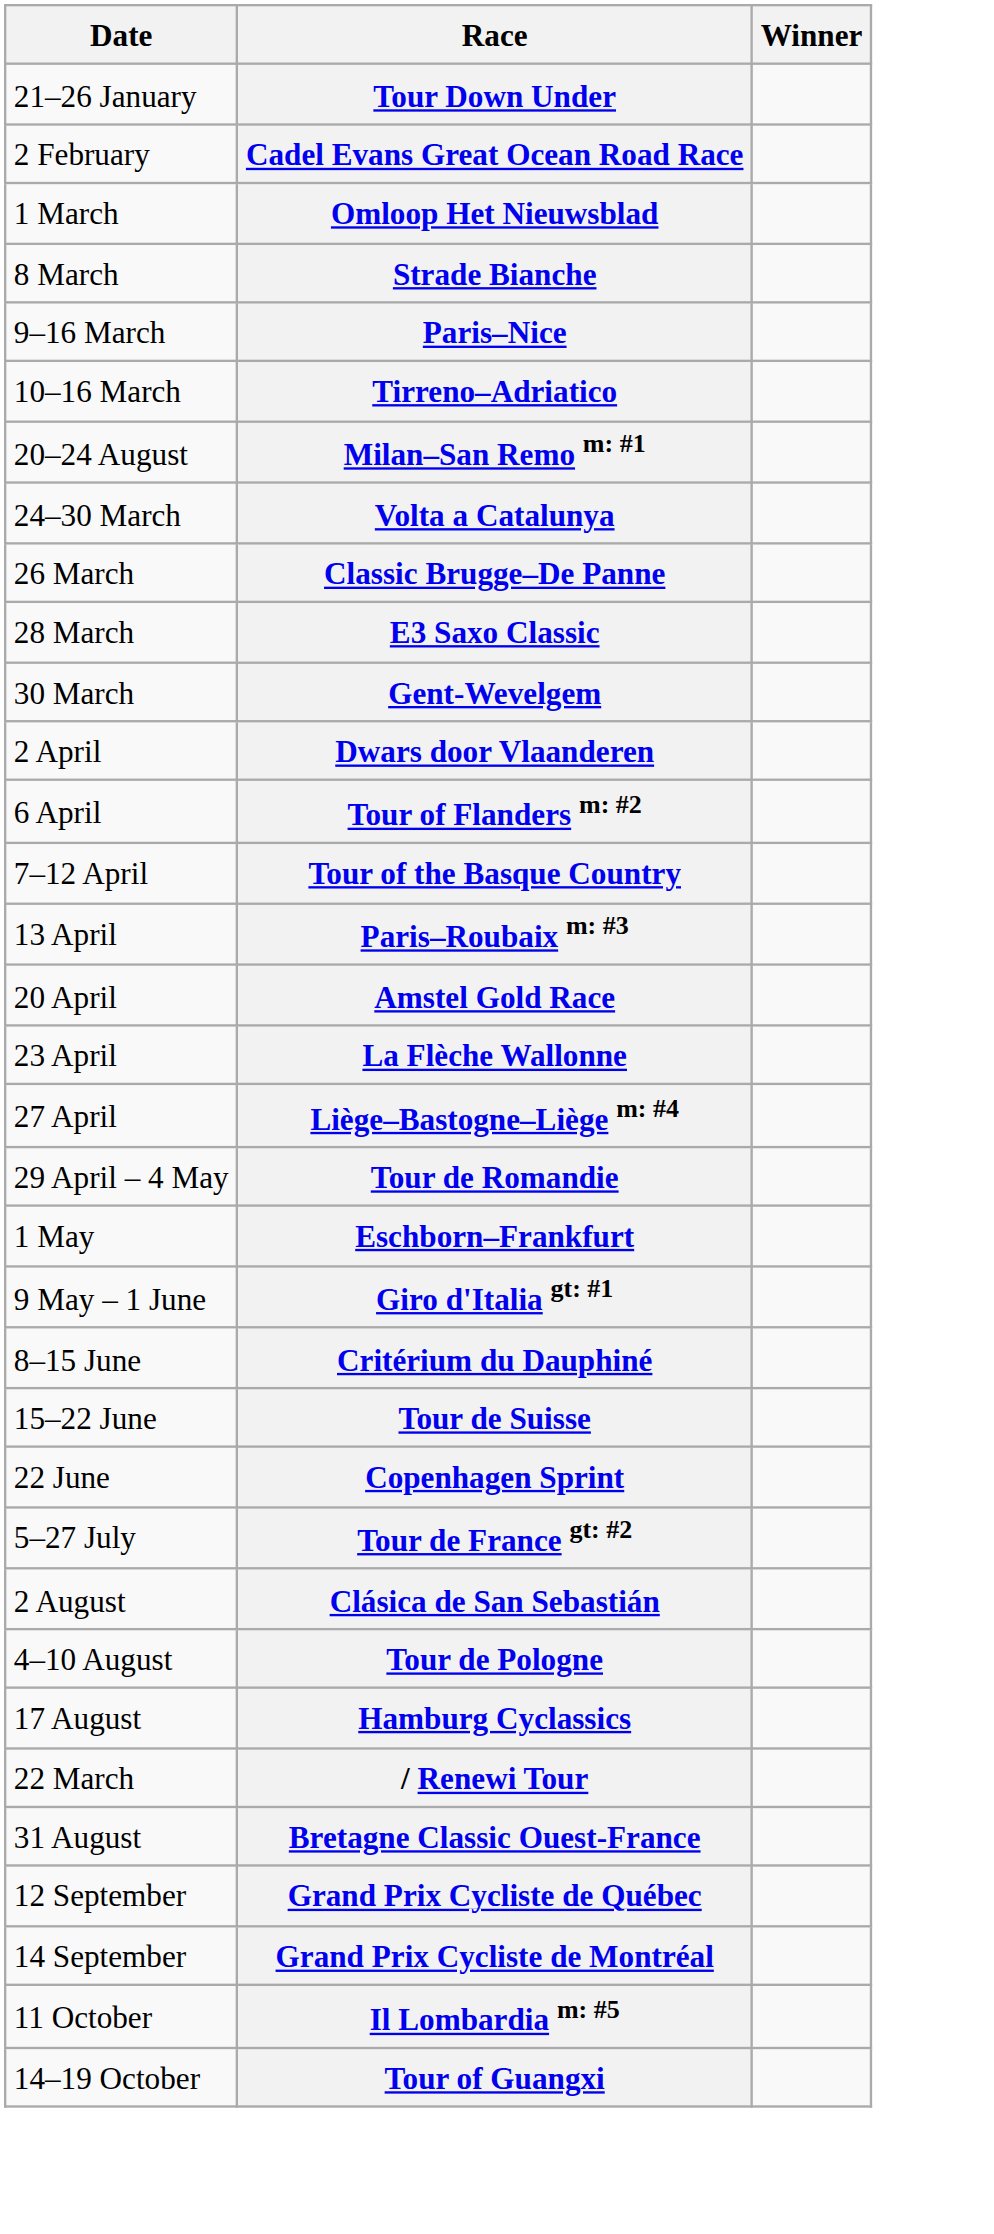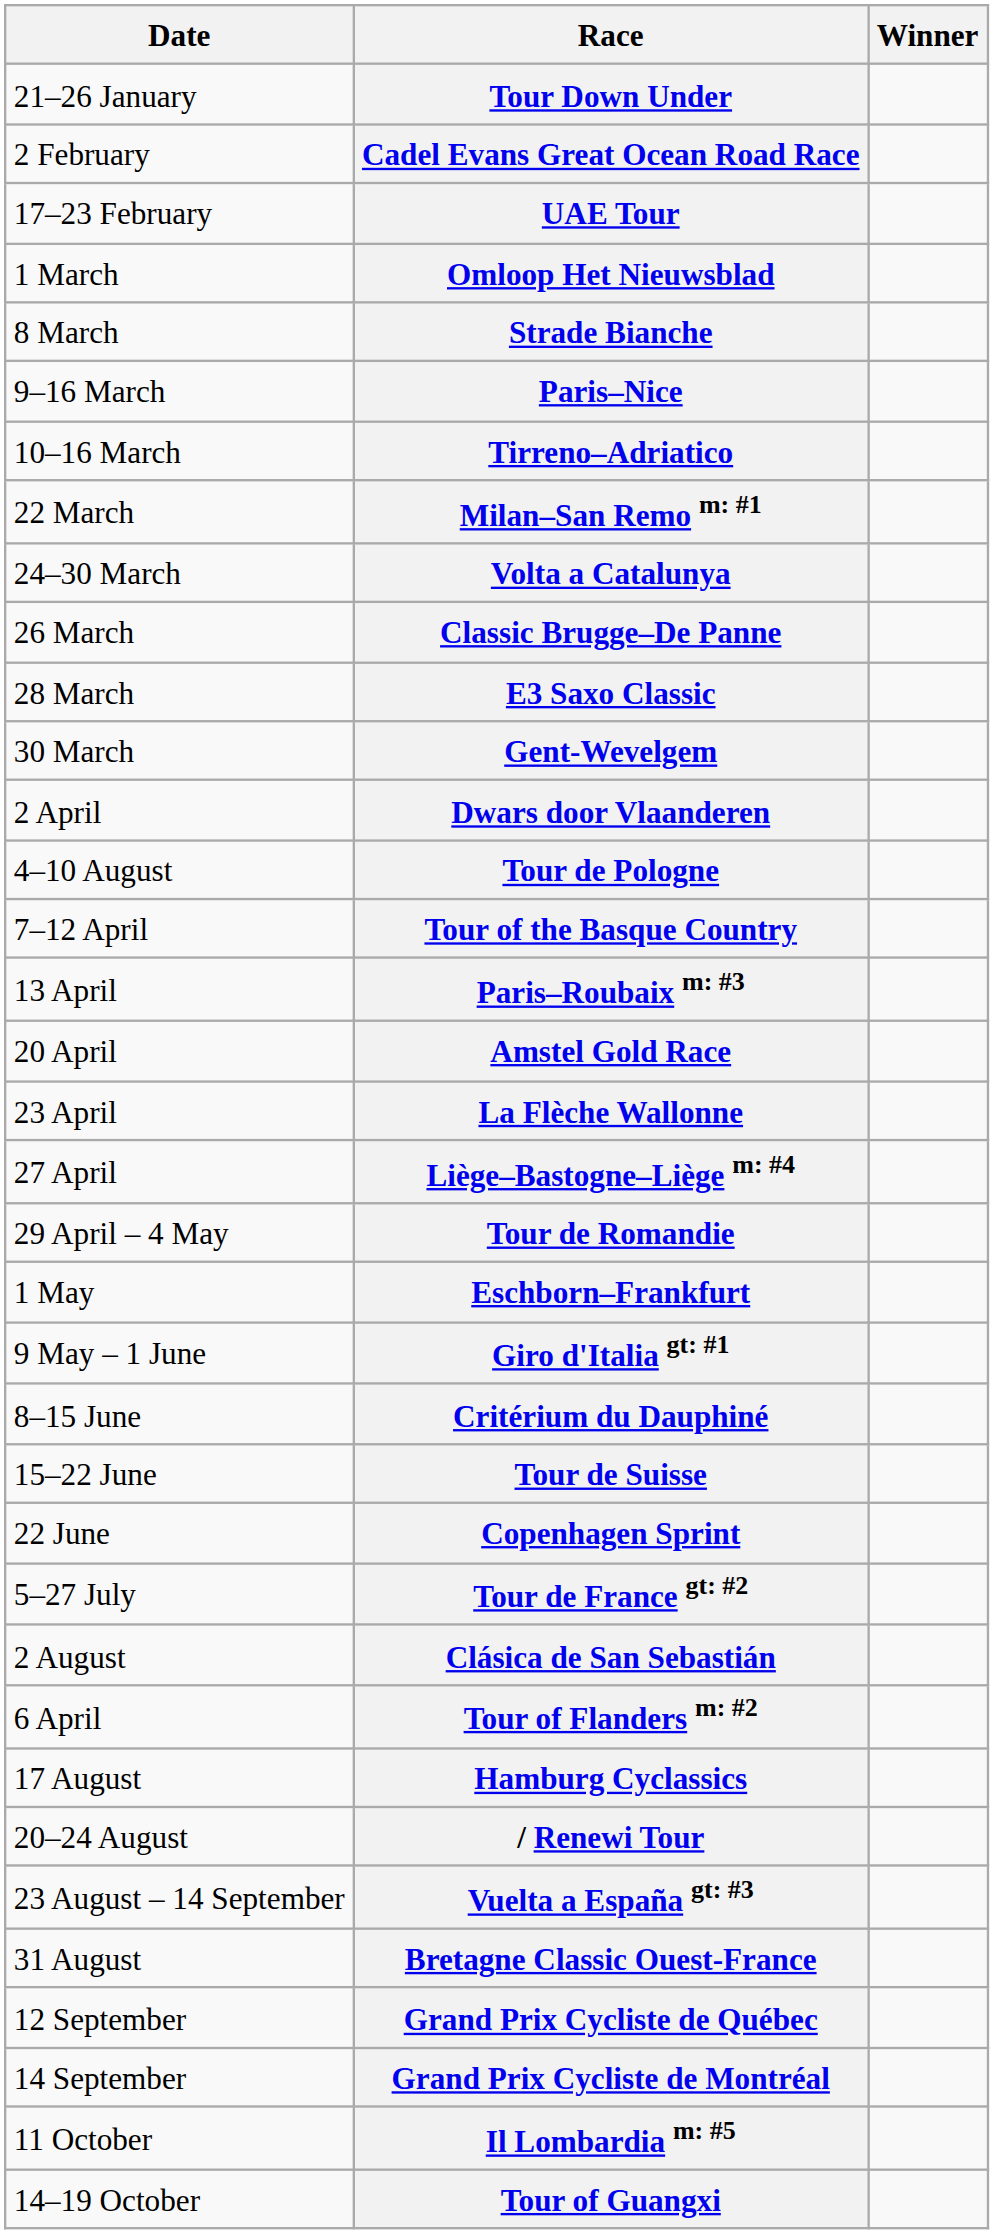 <table class="wikitable plainrowheaders">
 <tr>
 <th scope="col"><small>Date</small></th>
 <th scope="col"><small>Race</small></th>
 <th scope="col"><small>Winner</small></th>
 </tr>
 <tr>
 <td><small>21–26 January</small></td>
 <th scope="row"><small> <a href='#'>Tour Down Under</a></small></th>
 <td><small></small></td>
 </tr>
 <tr>
 <td><small>2 February</small></td>
 <th scope="row"><small> <a href='#'>Cadel Evans Great Ocean Road Race</a></small></th>
+<td><small></small></td>
+</tr>
+<tr>
+<td><small>17–23 February</small></td>
+<th scope="row"><small> <a href='#'>UAE Tour</a></small></th>
 <td><small></small></td>
 </tr>
 <tr>
 <td><small>1 March</small></td>
 <th scope="row"><small> <a href='#'>Omloop Het Nieuwsblad</a></small></th>
 <td><small></small></td>
 </tr>
 <tr>
 <td><small>8 March</small></td>
 <th scope="row"><small> <a href='#'>Strade Bianche</a></small></th>
 <td><small></small></td>
 </tr>
 <tr>
 <td><small>9–16 March</small></td>
 <th scope="row"><small> <a href='#'>Paris–Nice</a></small></th>
 <td><small></small></td>
 </tr>
 <tr>
 <td><small>10–16 March</small></td>
 <th scope="row"><small> <a href='#'>Tirreno–Adriatico</a></small></th>
 <td><small></small></td>
 </tr>
 <tr>
-<td><small>20–24 August</small></td>
+<td><small>22 March</small></td>
 <th scope="row"><small> <a href='#'>Milan–San Remo</a> <sup>m: #1</sup></small></th>
 <td><small></small></td>
 </tr>
 <tr>
 <td><small>24–30 March</small></td>
 <th scope="row"><small> <a href='#'>Volta a Catalunya</a></small></th>
 <td><small></small></td>
 </tr>
 <tr>
 <td><small>26 March</small></td>
 <th scope="row"><small> <a href='#'>Classic Brugge–De Panne</a></small></th>
 <td><small></small></td>
 </tr>
 <tr>
 <td><small>28 March</small></td>
 <th scope="row"><small> <a href='#'>E3 Saxo Classic</a></small></th>
 <td><small></small></td>
 </tr>
 <tr>
 <td><small>30 March</small></td>
 <th scope="row"><small> <a href='#'>Gent-Wevelgem</a></small></th>
 <td><small></small></td>
 </tr>
 <tr>
 <td><small>2 April</small></td>
 <th scope="row"><small> <a href='#'>Dwars door Vlaanderen</a></small></th>
 <td><small></small></td>
 </tr>
 <tr>
-<td><small>6 April</small></td>
-<th scope="row"><small> <a href='#'>Tour of Flanders</a> <sup>m: #2</sup></small></th>
-<td><small></small></td>
+<td><small>4–10 August</small></td>
+<th scope="row"><small> <a href='#'>Tour de Pologne</a></small></th>
+<td></td>
 </tr>
 <tr>
 <td><small>7–12 April</small></td>
 <th scope="row"><small> <a href='#'>Tour of the Basque Country</a></small></th>
 <td><small></small></td>
 </tr>
 <tr>
 <td><small>13 April</small></td>
 <th scope="row"><small> <a href='#'>Paris–Roubaix</a> <sup>m: #3</sup></small></th>
 <td><small></small></td>
 </tr>
 <tr>
 <td><small>20 April</small></td>
 <th scope="row"><small> <a href='#'>Amstel Gold Race</a></small></th>
 <td><small></small></td>
 </tr>
 <tr>
 <td><small>23 April</small></td>
 <th scope="row"><small> <a href='#'>La Flèche Wallonne</a></small></th>
 <td><small></small></td>
 </tr>
 <tr>
 <td><small>27 April</small></td>
 <th scope="row"><small> <a href='#'>Liège–Bastogne–Liège</a> <sup>m: #4</sup></small></th>
 <td><small></small></td>
 </tr>
 <tr>
 <td><small>29 April – 4 May</small></td>
 <th scope="row"><small> <a href='#'>Tour de Romandie</a></small></th>
 <td></td>
 </tr>
 <tr>
 <td><small>1 May</small></td>
 <th scope="row"><small> <a href='#'>Eschborn–Frankfurt</a></small></th>
 <td></td>
 </tr>
 <tr>
 <td><small>9 May – 1 June</small></td>
 <th scope="row"><small> <a href='#'>Giro d'Italia</a> <sup>gt: #1</sup></small></th>
 <td></td>
 </tr>
 <tr>
 <td><small>8–15 June</small></td>
 <th scope="row"><small> <a href='#'>Critérium du Dauphiné</a></small></th>
 <td></td>
 </tr>
 <tr>
 <td><small>15–22 June</small></td>
 <th scope="row"><small> <a href='#'>Tour de Suisse</a></small></th>
 <td></td>
 </tr>
 <tr>
 <td><small>22 June</small></td>
 <th scope="row"><small> <a href='#'>Copenhagen Sprint</a></small></th>
 <td></td>
 </tr>
 <tr>
 <td><small>5–27 July</small></td>
 <th scope="row"><small> <a href='#'>Tour de France</a> <sup>gt: #2</sup></small></th>
 <td></td>
 </tr>
 <tr>
 <td><small>2 August</small></td>
 <th scope="row"><small> <a href='#'>Clásica de San Sebastián</a></small></th>
 <td></td>
 </tr>
 <tr>
-<td><small>4–10 August</small></td>
-<th scope="row"><small> <a href='#'>Tour de Pologne</a></small></th>
-<td></td>
+<td><small>6 April</small></td>
+<th scope="row"><small> <a href='#'>Tour of Flanders</a> <sup>m: #2</sup></small></th>
+<td><small></small></td>
 </tr>
 <tr>
 <td><small>17 August</small></td>
 <th scope="row"><small> <a href='#'>Hamburg Cyclassics</a></small></th>
 <td></td>
 </tr>
 <tr>
-<td><small>22 March</small></td>
+<td><small>20–24 August</small></td>
 <th scope="row"><small>/ <a href='#'>Renewi Tour</a></small></th>
+<td></td>
+</tr>
+<tr>
+<td><small>23 August – 14 September</small></td>
+<th scope="row"><small> <a href='#'>Vuelta a España</a> <sup>gt: #3</sup></small></th>
 <td></td>
 </tr>
 <tr>
 <td><small>31 August</small></td>
 <th scope="row"><small> <a href='#'>Bretagne Classic Ouest-France</a></small></th>
 <td></td>
 </tr>
 <tr>
 <td><small>12 September</small></td>
 <th scope="row"><small> <a href='#'>Grand Prix Cycliste de Québec</a></small></th>
 <td></td>
 </tr>
 <tr>
 <td><small>14 September</small></td>
 <th scope="row"><small> <a href='#'>Grand Prix Cycliste de Montréal</a></small></th>
 <td></td>
 </tr>
 <tr>
 <td><small>11 October</small></td>
 <th scope="row"><small> <a href='#'>Il Lombardia</a> <sup>m: #5</sup></small></th>
 <td></td>
 </tr>
 <tr>
 <td><small>14–19 October</small></td>
 <th scope="row"><small> <a href='#'>Tour of Guangxi</a></small></th>
 <td></td>
 </tr>
 </table>
